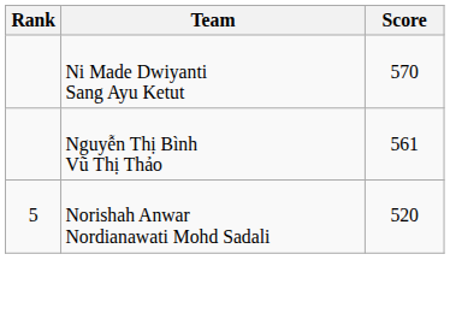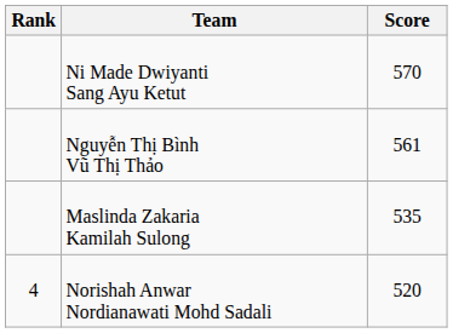 <table class=wikitable style="text-align:center">
 <tr>
 <th width=40>Rank</th>
 <th width=250>Team</th>
 <th width=60>Score</th>
 </tr>
 <tr>
 <td></td>
 <td align=left><br>Ni Made Dwiyanti<br>Sang Ayu Ketut</td>
 <td>570</td>
 </tr>
 <tr>
 <td></td>
 <td align=left><br>Nguyễn Thị Bình<br>Vũ Thị Thảo</td>
 <td>561</td>
 </tr>
 <tr>
-<td>5</td>
+<td></td>
+<td align=left><br>Maslinda Zakaria<br>Kamilah Sulong</td>
+<td>535</td>
+</tr>
+<tr>
+<td>4</td>
 <td align=left><br>Norishah Anwar<br>Nordianawati Mohd Sadali</td>
 <td>520</td>
 </tr>
 </table>
